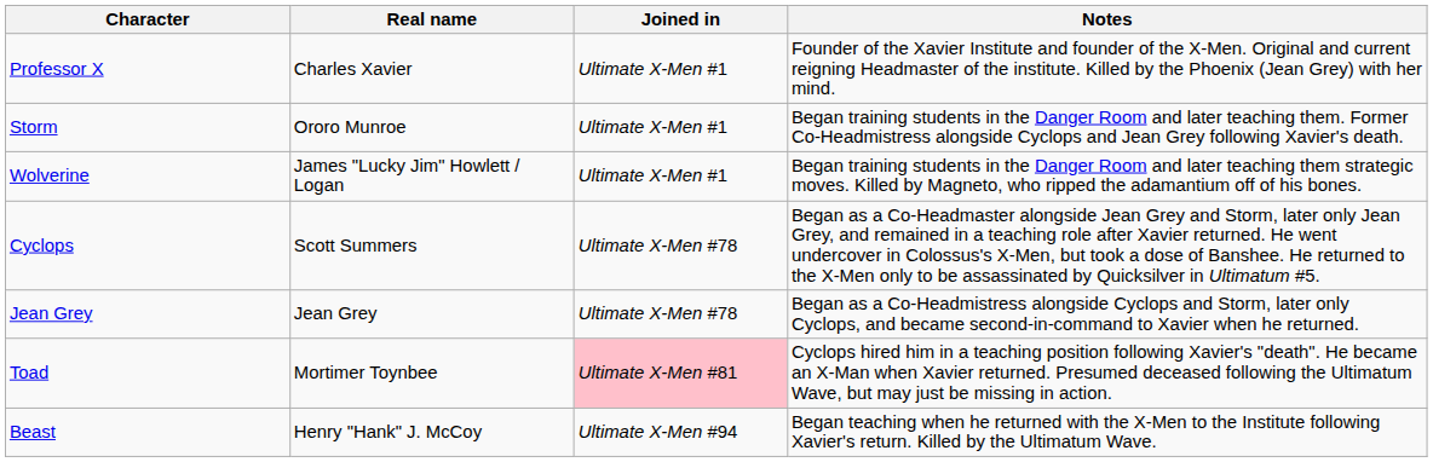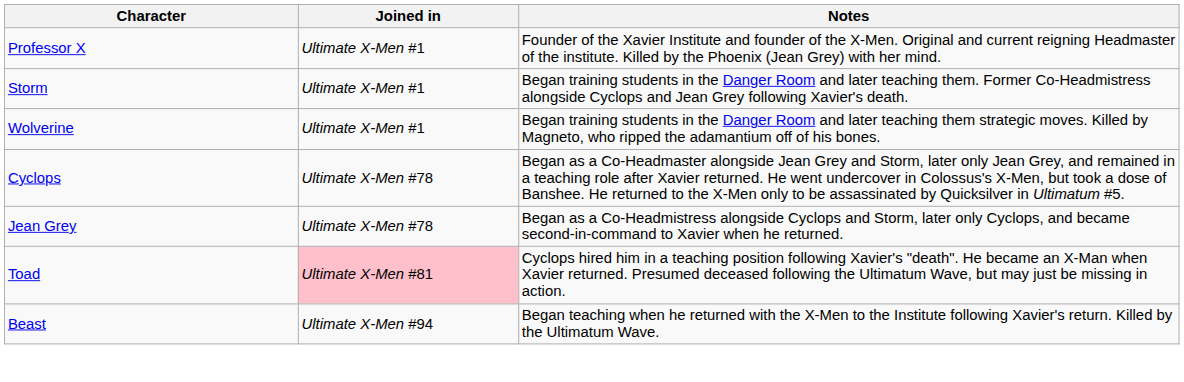 <table class="wikitable" width=100%>
 <tr>
 <th width=20%>Character</th>
-<th width=20%>Real name</th>
 <th width=15%>Joined in</th>
 <th width=45%>Notes</th>
 </tr>
 <tr>
 <td><a href='#'>Professor X</a></td>
-<td>Charles Xavier</td>
 <td><em>Ultimate X-Men</em> #1</td>
 <td>Founder of the Xavier Institute and founder of the X-Men. Original and current reigning Headmaster of the institute. Killed by the Phoenix (Jean Grey) with her mind.</td>
 </tr>
 <tr>
 <td><a href='#'>Storm</a></td>
-<td>Ororo Munroe</td>
 <td><em>Ultimate X-Men</em> #1</td>
 <td>Began training students in the <a href='#'>Danger Room</a> and later teaching them. Former Co-Headmistress alongside Cyclops and Jean Grey following Xavier's death.</td>
 </tr>
 <tr>
 <td><a href='#'>Wolverine</a></td>
-<td>James "Lucky Jim" Howlett / Logan</td>
 <td><em>Ultimate X-Men</em> #1</td>
 <td>Began training students in the <a href='#'>Danger Room</a> and later teaching them strategic moves. Killed by Magneto, who ripped the adamantium off of his bones.</td>
 </tr>
 <tr>
 <td><a href='#'>Cyclops</a></td>
-<td>Scott Summers</td>
 <td><em>Ultimate X-Men</em> #78</td>
 <td>Began as a Co-Headmaster alongside Jean Grey and Storm, later only Jean Grey, and remained in a teaching role after Xavier returned. He went undercover in Colossus's X-Men, but took a dose of Banshee. He returned to the X-Men only to be assassinated by Quicksilver in <em>Ultimatum</em> #5.</td>
 </tr>
 <tr>
 <td><a href='#'>Jean Grey</a></td>
-<td>Jean Grey</td>
 <td><em>Ultimate X-Men</em> #78</td>
 <td>Began as a Co-Headmistress alongside Cyclops and Storm, later only Cyclops, and became second-in-command to Xavier when he returned.</td>
 </tr>
 <tr>
 <td><a href='#'>Toad</a></td>
-<td>Mortimer Toynbee</td>
 <td style="background: pink;"><em>Ultimate X-Men</em> #81</td>
 <td>Cyclops hired him in a teaching position following Xavier's "death". He became an X-Man when Xavier returned. Presumed deceased following the Ultimatum Wave, but may just be missing in action.</td>
 </tr>
 <tr>
 <td><a href='#'>Beast</a></td>
-<td>Henry "Hank" J. McCoy</td>
 <td><em>Ultimate X-Men</em> #94</td>
 <td>Began teaching when he returned with the X-Men to the Institute following Xavier's return. Killed by the Ultimatum Wave.</td>
 </tr>
 </table>
